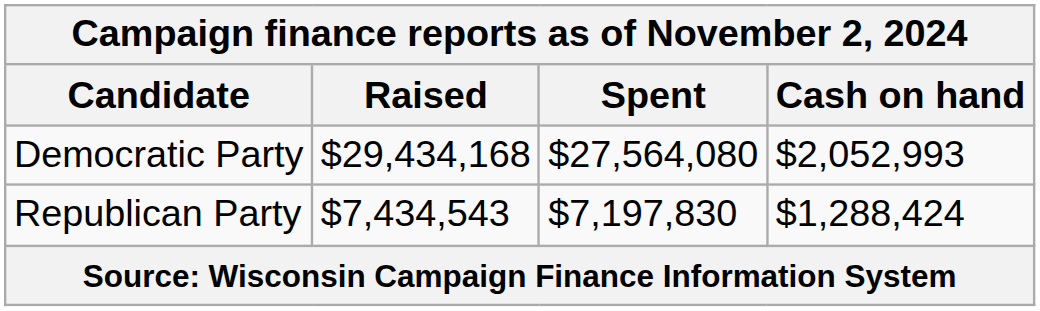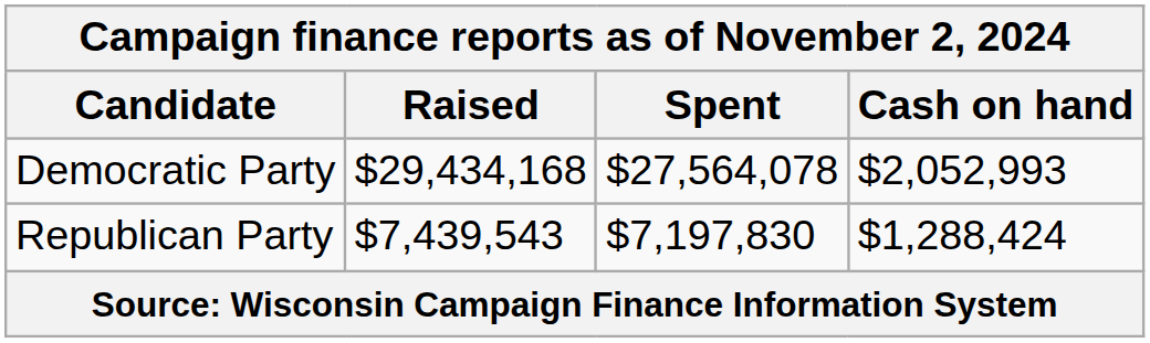 <table class="wikitable sortable">
 <tr>
 <th colspan="4">Campaign finance reports as of November 2, 2024</th>
 </tr>
 <tr style="text-align:center;">
 <th>Candidate</th>
 <th>Raised</th>
 <th>Spent</th>
 <th>Cash on hand</th>
 </tr>
 <tr>
 <td>Democratic Party</td>
 <td>$29,434,168</td>
-<td>$27,564,080</td>
+<td>$27,564,078</td>
 <td>$2,052,993</td>
 </tr>
 <tr>
 <td>Republican Party</td>
-<td>$7,434,543</td>
+<td>$7,439,543</td>
 <td>$7,197,830</td>
 <td>$1,288,424</td>
 </tr>
 <tr>
 <th colspan="4"><small>Source: Wisconsin Campaign Finance Information System</small></th>
 </tr>
 </table>
